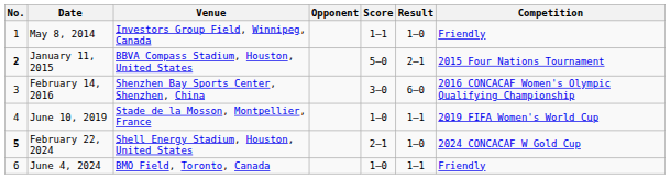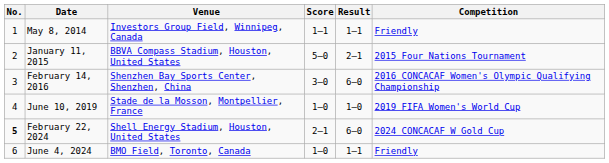 <table class="wikitable sortable">
 <tr>
 <th scope="col">No.</th>
 <th scope="col">Date</th>
 <th scope="col">Venue</th>
-<th scope="col">Opponent</th>
 <th scope="col">Score</th>
 <th scope="col">Result</th>
 <th scope="col">Competition</th>
 </tr>
 <tr>
 <td align="center">1</td>
 <td>May 8, 2014</td>
 <td><a href='#'>Investors Group Field</a>, <a href='#'>Winnipeg</a>, <a href='#'>Canada</a></td>
-<td></td>
 <td align="center">1–1</td>
-<td align="center">1–0</td>
+<td align="center">1–1</td>
 <td><a href='#'>Friendly</a></td>
 </tr>
 <tr>
-<td align="center"><strong>2</strong></td>
+<td align="center">2</td>
 <td>January 11, 2015</td>
 <td><a href='#'>BBVA Compass Stadium</a>, <a href='#'>Houston</a>, <a href='#'>United States</a></td>
-<td></td>
 <td align="center">5–0</td>
 <td align="center">2–1</td>
 <td><a href='#'>2015 Four Nations Tournament</a></td>
 </tr>
 <tr>
 <td align="center">3</td>
 <td>February 14, 2016</td>
 <td><a href='#'>Shenzhen Bay Sports Center</a>, <a href='#'>Shenzhen</a>, <a href='#'>China</a></td>
-<td></td>
 <td align="center">3–0</td>
 <td align="center">6–0</td>
 <td><a href='#'>2016 CONCACAF Women's Olympic Qualifying Championship</a></td>
 </tr>
 <tr>
 <td align="center">4</td>
 <td>June 10, 2019</td>
 <td><a href='#'>Stade de la Mosson</a>, <a href='#'>Montpellier</a>, <a href='#'>France</a></td>
-<td></td>
 <td align="center">1–0</td>
-<td align="center">1–1</td>
+<td align="center">1–0</td>
 <td><a href='#'>2019 FIFA Women's World Cup</a></td>
 </tr>
 <tr>
 <td align="center"><strong>5</strong></td>
 <td>February 22, 2024</td>
 <td><a href='#'>Shell Energy Stadium</a>, <a href='#'>Houston</a>, <a href='#'>United States</a></td>
-<td></td>
 <td align="center">2–1</td>
-<td align="center">1–0</td>
+<td align="center">6–0</td>
 <td><a href='#'>2024 CONCACAF W Gold Cup</a></td>
 </tr>
 <tr>
 <td align="center">6</td>
 <td>June 4, 2024</td>
 <td><a href='#'>BMO Field</a>, <a href='#'>Toronto</a>, <a href='#'>Canada</a></td>
-<td></td>
 <td align="center">1–0</td>
 <td align="center">1–1</td>
 <td><a href='#'>Friendly</a></td>
 </tr>
 </table>
